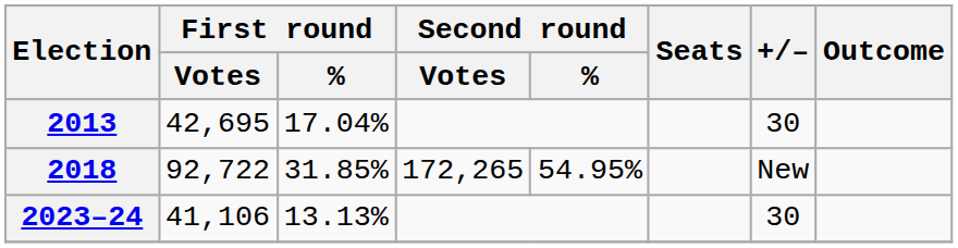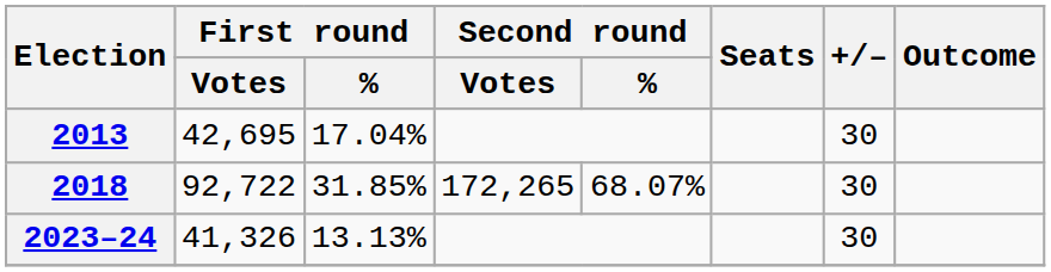 <table class=wikitable style=text-align:center>
 <tr>
 <th rowspan=2>Election</th>
 <th colspan=2>First round</th>
 <th colspan=2>Second round</th>
 <th rowspan=2>Seats</th>
 <th rowspan=2>+/–</th>
 <th rowspan=2>Outcome</th>
 </tr>
 <tr>
 <th>Votes</th>
 <th>%</th>
 <th>Votes</th>
 <th>%</th>
 </tr>
 <tr>
 <th><a href='#'>2013</a></th>
 <td>42,695</td>
 <td>17.04%</td>
 <td colspan="2"></td>
 <td></td>
 <td> 30</td>
 <td></td>
 </tr>
 <tr>
 <th><a href='#'>2018</a></th>
 <td>92,722</td>
 <td>31.85%</td>
 <td>172,265</td>
-<td>54.95%</td>
+<td>68.07%</td>
 <td></td>
-<td>New</td>
+<td> 30</td>
 <td></td>
 </tr>
 <tr>
 <th><a href='#'>2023–24</a></th>
-<td>41,106</td>
+<td>41,326</td>
 <td>13.13%</td>
 <td colspan="2"></td>
 <td></td>
 <td> 30</td>
 <td></td>
 </tr>
 <tr>
 </tr>
 </table>
